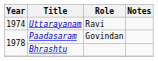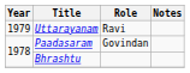 <table class="wikitable sortable">
 <tr>
 <th>Year</th>
 <th>Title</th>
 <th>Role</th>
 <th class="unsortable">Notes</th>
 </tr>
 <tr>
-<td>1974</td>
+<td>1979</td>
 <td><em><a href='#'>Uttarayanam</a></em></td>
 <td>Ravi</td>
 <td></td>
 </tr>
 <tr>
 <td rowspan=2>1978</td>
 <td><em><a href='#'>Paadasaram</a></em></td>
 <td>Govindan</td>
 <td></td>
 </tr>
 <tr>
 <td><em><a href='#'>Bhrashtu</a></em></td>
 <td></td>
 <td></td>
 </tr>
 <tr>
 </tr>
 </table>
